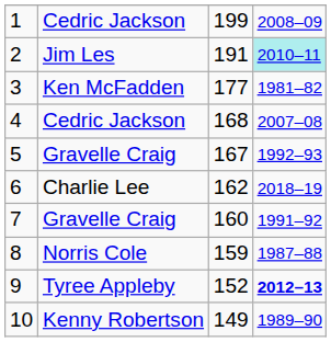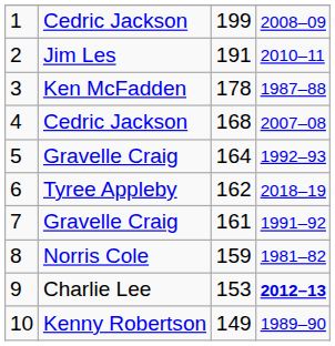 <table class="wikitable">
 <tr>
 </tr>
 <tr>
 <td>1</td>
 <td><a href='#'>Cedric Jackson</a></td>
 <td>199</td>
 <td style="font-size:80%;"><a href='#'>2008–09</a></td>
 </tr>
 <tr>
 <td>2</td>
 <td><a href='#'>Jim Les</a></td>
 <td>191</td>
-<td style="background: paleturquoise; font-size:80%;"><a href='#'>2010–11</a></td>
+<td style="font-size:80%;"><a href='#'>2010–11</a></td>
 </tr>
 <tr>
 <td>3</td>
 <td><a href='#'>Ken McFadden</a></td>
-<td>177</td>
-<td style="font-size:80%;"><a href='#'>1981–82</a></td>
+<td>178</td>
+<td style="font-size:80%;"><a href='#'>1987–88</a></td>
 </tr>
 <tr>
 <td>4</td>
 <td><a href='#'>Cedric Jackson</a></td>
 <td>168</td>
 <td style="font-size:80%;"><a href='#'>2007–08</a></td>
 </tr>
 <tr>
 <td>5</td>
 <td><a href='#'>Gravelle Craig</a></td>
-<td>167</td>
+<td>164</td>
 <td style="font-size:80%;"><a href='#'>1992–93</a></td>
 </tr>
 <tr>
 <td>6</td>
-<td>Charlie Lee</td>
+<td><a href='#'>Tyree Appleby</a></td>
 <td>162</td>
 <td style="font-size:80%;"><a href='#'>2018–19</a></td>
 </tr>
 <tr>
 <td>7</td>
 <td><a href='#'>Gravelle Craig</a></td>
-<td>160</td>
+<td>161</td>
 <td style="font-size:80%;"><a href='#'>1991–92</a></td>
 </tr>
 <tr>
 <td>8</td>
 <td><a href='#'>Norris Cole</a></td>
 <td>159</td>
-<td style="font-size:80%;"><a href='#'>1987–88</a></td>
+<td style="font-size:80%;"><a href='#'>1981–82</a></td>
 </tr>
 <tr>
 <td>9</td>
-<td><a href='#'>Tyree Appleby</a></td>
-<td>152</td>
+<td>Charlie Lee</td>
+<td>153</td>
 <td style="font-size:80%;"><strong><a href='#'>2012–13</a></strong></td>
 </tr>
 <tr>
 <td>10</td>
 <td><a href='#'>Kenny Robertson</a></td>
 <td>149</td>
 <td style="font-size:80%;"><a href='#'>1989–90</a></td>
 </tr>
 </table>
